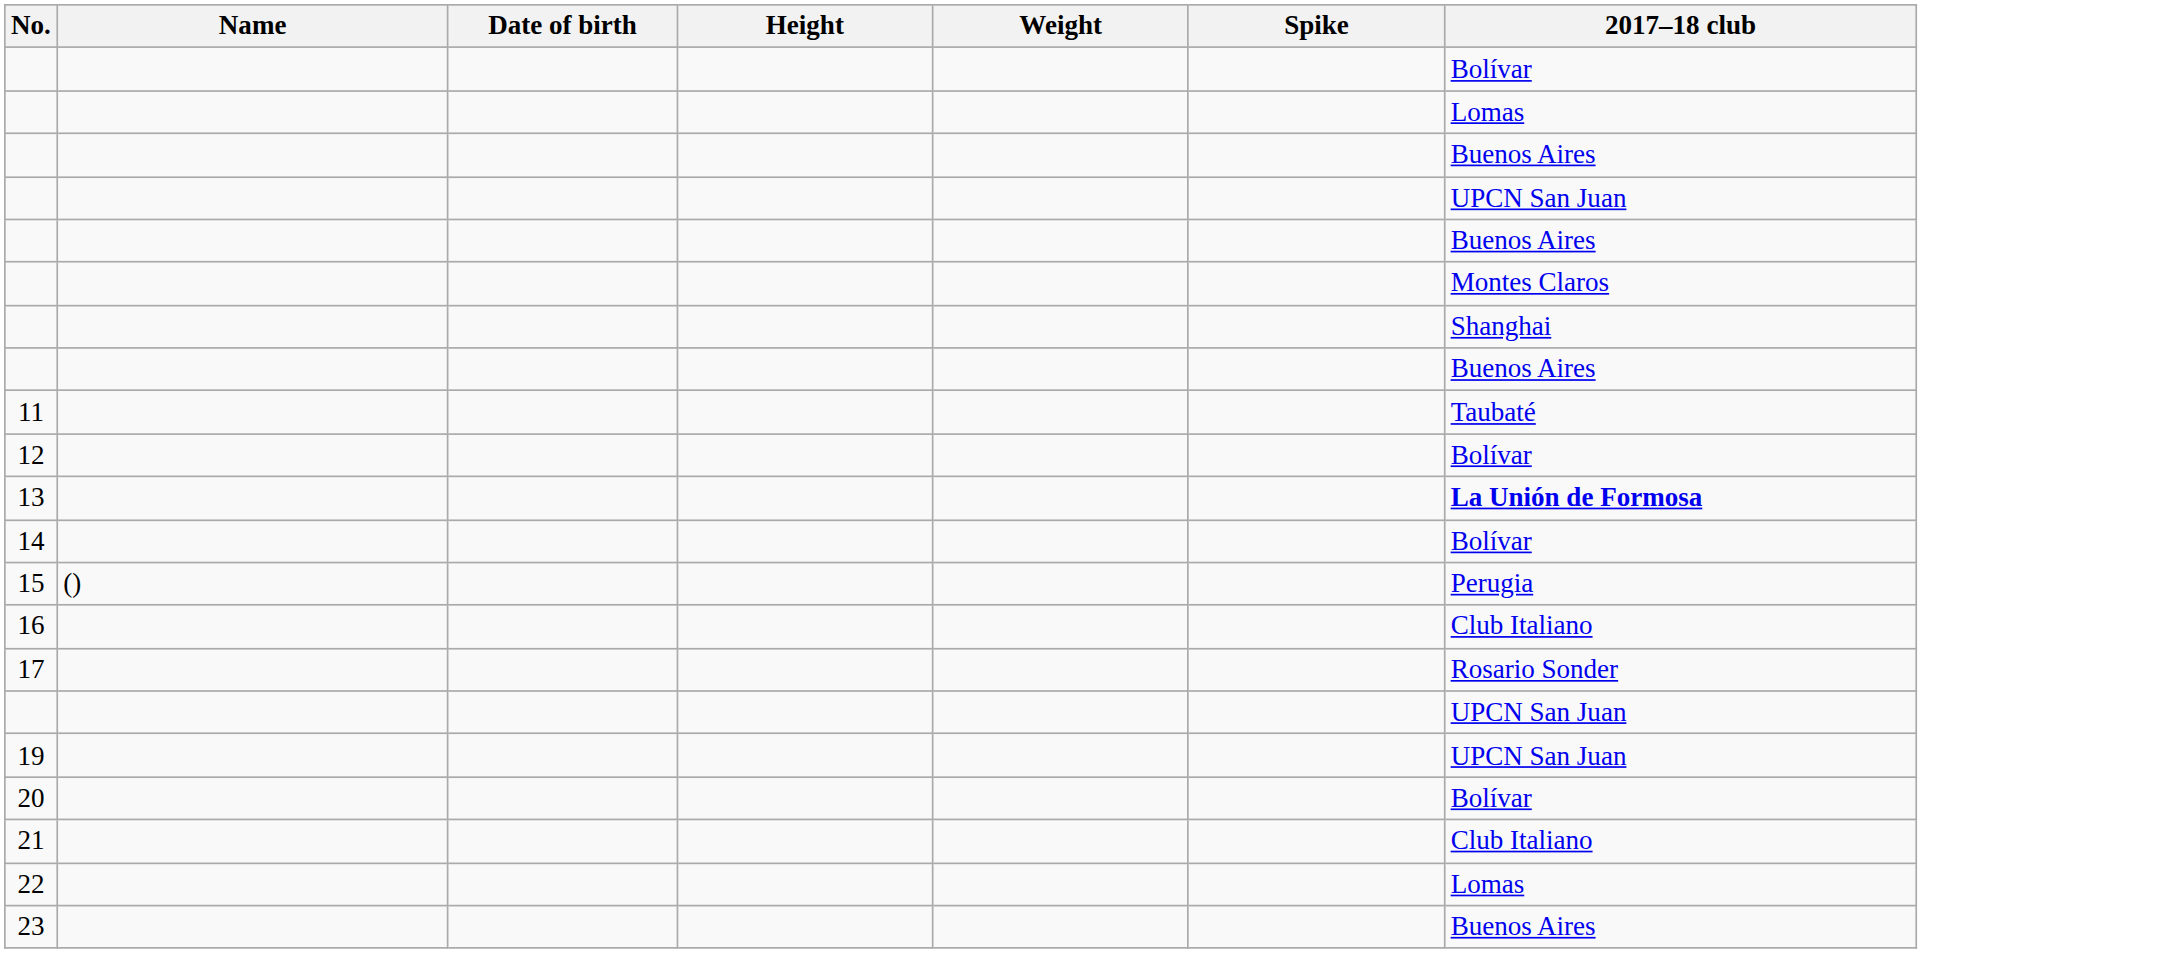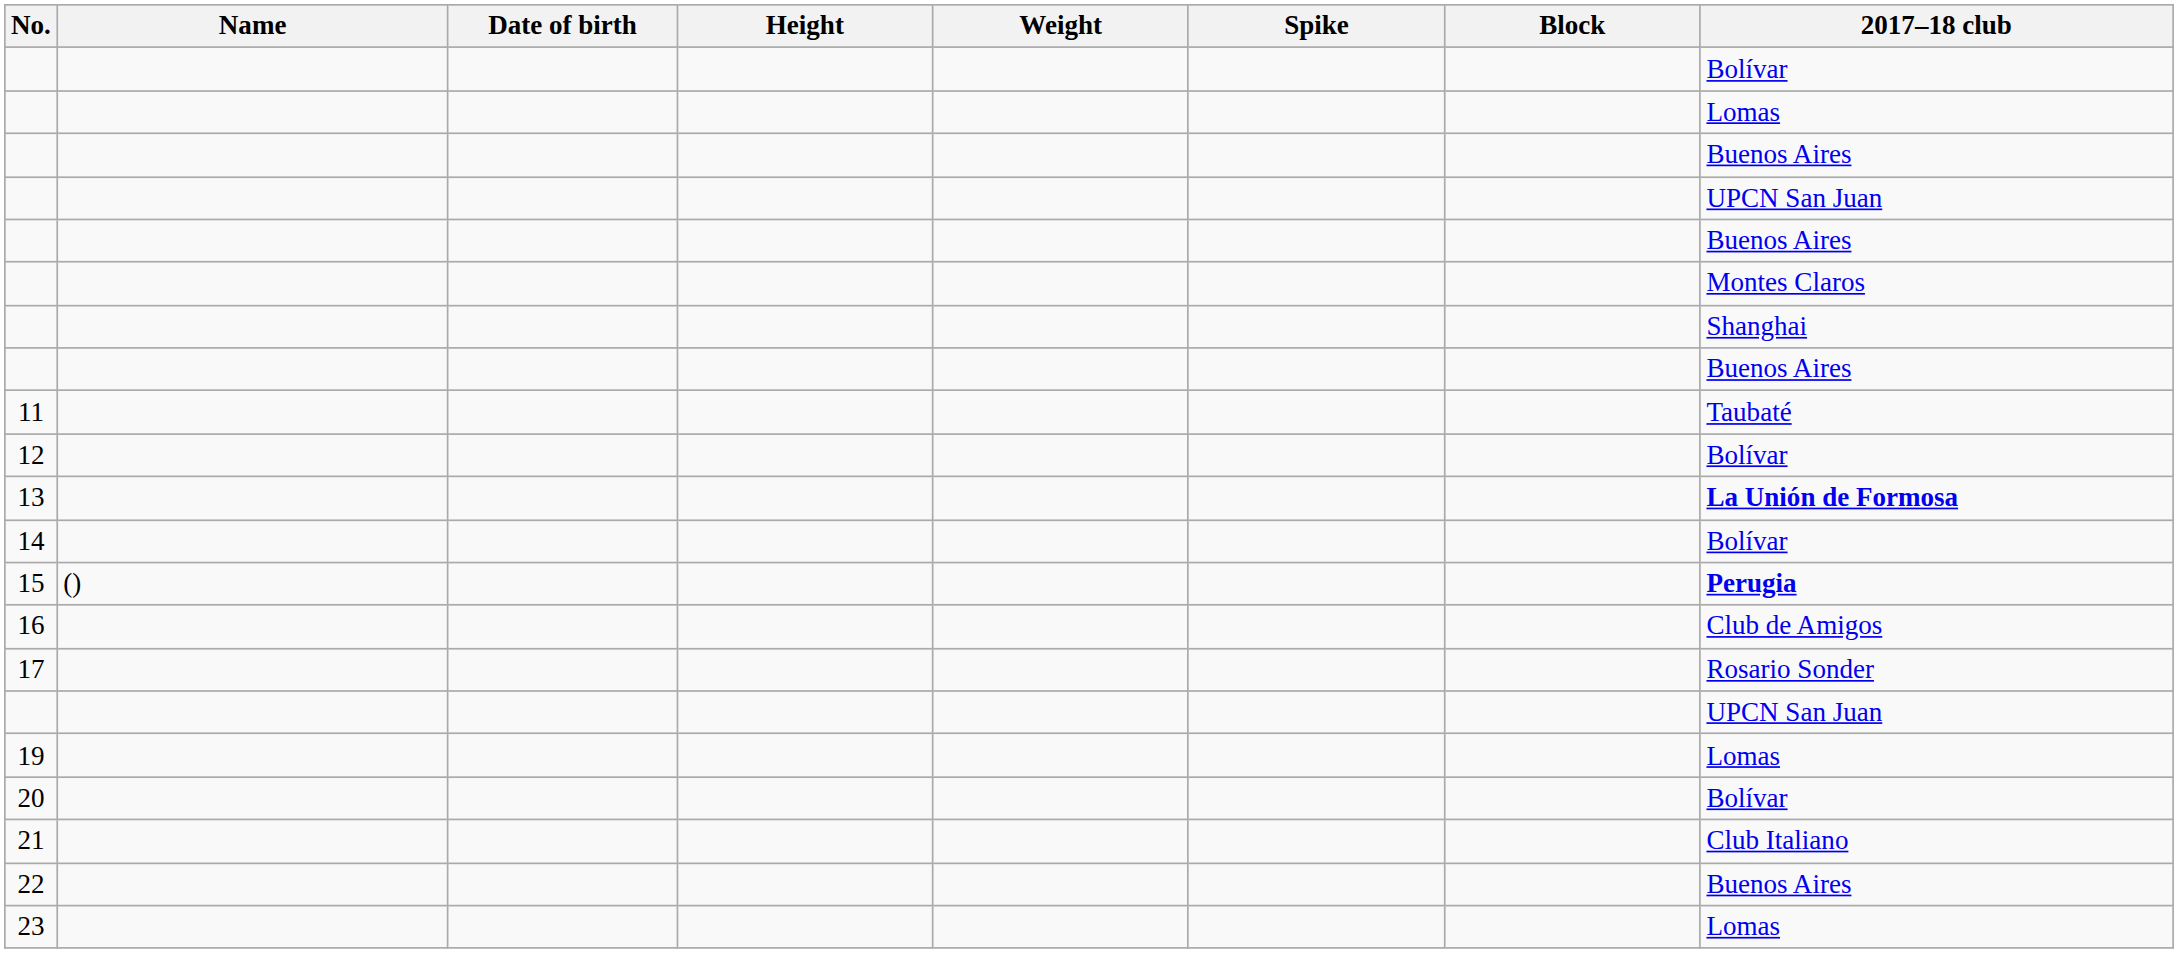 <table class="wikitable sortable" style="font-size:100%; text-align:center;">
 <tr>
 <th>No.</th>
 <th style="width:14em">Name</th>
 <th style="width:8em">Date of birth</th>
 <th style="width:9em">Height</th>
 <th style="width:9em">Weight</th>
 <th style="width:9em">Spike</th>
+<th style="width:9em">Block</th>
 <th style="width:17em">2017–18 club</th>
 </tr>
 <tr>
 <td></td>
 <td align=left></td>
 <td align=right></td>
+<td></td>
 <td></td>
 <td></td>
 <td></td>
 <td align=left> <a href='#'>Bolívar</a></td>
 </tr>
 <tr>
 <td></td>
 <td align=left></td>
 <td align=right></td>
 <td></td>
 <td></td>
 <td></td>
+<td></td>
 <td align=left> <a href='#'>Lomas</a></td>
 </tr>
 <tr>
 <td></td>
 <td align=left></td>
 <td align=right></td>
+<td></td>
 <td></td>
 <td></td>
 <td></td>
 <td align=left> <a href='#'>Buenos Aires</a></td>
 </tr>
 <tr>
 <td></td>
 <td align=left></td>
 <td align=right></td>
 <td></td>
 <td></td>
 <td></td>
+<td></td>
 <td align=left> <a href='#'>UPCN San Juan</a></td>
 </tr>
 <tr>
 <td></td>
 <td align=left></td>
 <td align=right></td>
+<td></td>
 <td></td>
 <td></td>
 <td></td>
 <td align=left> <a href='#'>Buenos Aires</a></td>
 </tr>
 <tr>
 <td></td>
 <td align=left></td>
 <td align=right></td>
 <td></td>
 <td></td>
 <td></td>
+<td></td>
 <td align=left> <a href='#'>Montes Claros</a></td>
 </tr>
 <tr>
 <td></td>
 <td align=left></td>
 <td align=right></td>
+<td></td>
 <td></td>
 <td></td>
 <td></td>
 <td align=left> <a href='#'>Shanghai</a></td>
 </tr>
 <tr>
 <td></td>
 <td align=left></td>
 <td align=right></td>
 <td></td>
 <td></td>
 <td></td>
+<td></td>
 <td align=left> <a href='#'>Buenos Aires</a></td>
 </tr>
 <tr>
 <td>11</td>
 <td align=left></td>
 <td align=right></td>
+<td></td>
 <td></td>
 <td></td>
 <td></td>
 <td align=left> <a href='#'>Taubaté</a></td>
 </tr>
 <tr>
 <td>12</td>
 <td align=left></td>
 <td align=right></td>
 <td></td>
 <td></td>
 <td></td>
+<td></td>
 <td align=left> <a href='#'>Bolívar</a></td>
 </tr>
 <tr>
 <td>13</td>
 <td align=left></td>
 <td align=right></td>
+<td></td>
 <td></td>
 <td></td>
 <td></td>
 <td align=left><strong> <a href='#'>La Unión de Formosa</a></strong></td>
 </tr>
 <tr>
 <td>14</td>
 <td align=left></td>
 <td align=right></td>
 <td></td>
 <td></td>
 <td></td>
+<td></td>
 <td align=left> <a href='#'>Bolívar</a></td>
 </tr>
 <tr>
 <td>15</td>
 <td align=left> ()</td>
 <td align=right></td>
 <td></td>
 <td></td>
 <td></td>
-<td align=left> <a href='#'>Perugia</a></td>
+<td></td>
+<td align=left><strong> <a href='#'>Perugia</a></strong></td>
 </tr>
 <tr>
 <td>16</td>
 <td align=left></td>
 <td align=right></td>
 <td></td>
 <td></td>
 <td></td>
-<td align=left> <a href='#'>Club Italiano</a></td>
+<td></td>
+<td align=left> <a href='#'>Club de Amigos</a></td>
 </tr>
 <tr>
 <td>17</td>
 <td align=left></td>
 <td align=right></td>
+<td></td>
 <td></td>
 <td></td>
 <td></td>
 <td align=left> <a href='#'>Rosario Sonder</a></td>
 </tr>
 <tr>
 <td></td>
 <td align=left></td>
 <td align=right></td>
 <td></td>
 <td></td>
 <td></td>
+<td></td>
 <td align=left> <a href='#'>UPCN San Juan</a></td>
 </tr>
 <tr>
 <td>19</td>
 <td align=left></td>
 <td align=right></td>
 <td></td>
 <td></td>
 <td></td>
-<td align=left> <a href='#'>UPCN San Juan</a></td>
+<td></td>
+<td align=left> <a href='#'>Lomas</a></td>
 </tr>
 <tr>
 <td>20</td>
 <td align=left></td>
 <td align=right></td>
+<td></td>
 <td></td>
 <td></td>
 <td></td>
 <td align=left> <a href='#'>Bolívar</a></td>
 </tr>
 <tr>
 <td>21</td>
 <td align=left></td>
 <td align=right></td>
 <td></td>
 <td></td>
 <td></td>
+<td></td>
 <td align=left> <a href='#'>Club Italiano</a></td>
 </tr>
 <tr>
 <td>22</td>
 <td align=left></td>
 <td align=right></td>
 <td></td>
 <td></td>
 <td></td>
-<td align=left> <a href='#'>Lomas</a></td>
+<td></td>
+<td align=left> <a href='#'>Buenos Aires</a></td>
 </tr>
 <tr>
 <td>23</td>
 <td align=left></td>
 <td align=right></td>
 <td></td>
 <td></td>
 <td></td>
-<td align=left> <a href='#'>Buenos Aires</a></td>
+<td></td>
+<td align=left> <a href='#'>Lomas</a></td>
 </tr>
 </table>
